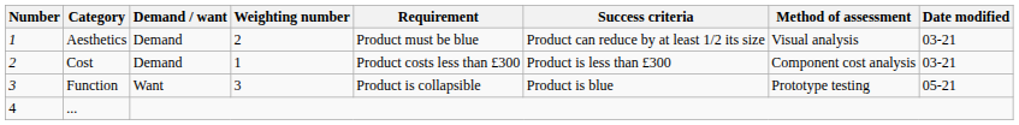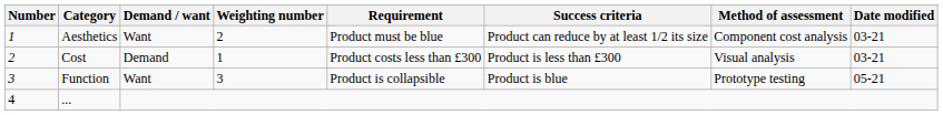 <table class="wikitable">
 <tr>
 <th>Number</th>
 <th>Category</th>
 <th>Demand / want</th>
 <th>Weighting number</th>
 <th>Requirement</th>
 <th>Success criteria</th>
 <th>Method of assessment</th>
 <th>Date modified</th>
 </tr>
 <tr>
 <td><em>1</em></td>
 <td>Aesthetics</td>
-<td>Demand</td>
+<td>Want</td>
 <td>2</td>
 <td>Product must be blue</td>
 <td>Product can reduce by at least 1/2 its size</td>
-<td>Visual analysis</td>
+<td>Component cost analysis</td>
 <td>03-21</td>
 </tr>
 <tr>
 <td><em>2</em></td>
 <td>Cost</td>
 <td>Demand</td>
 <td>1</td>
 <td>Product costs less than £300</td>
 <td>Product is less than £300</td>
-<td>Component cost analysis</td>
+<td>Visual analysis</td>
 <td>03-21</td>
 </tr>
 <tr>
 <td><em>3</em></td>
 <td>Function</td>
 <td>Want</td>
 <td>3</td>
 <td>Product is collapsible</td>
 <td>Product is blue</td>
 <td>Prototype testing</td>
 <td>05-21</td>
 </tr>
 <tr>
 <td>4</td>
 <td colza="7">...</td>
 </tr>
 </table>
